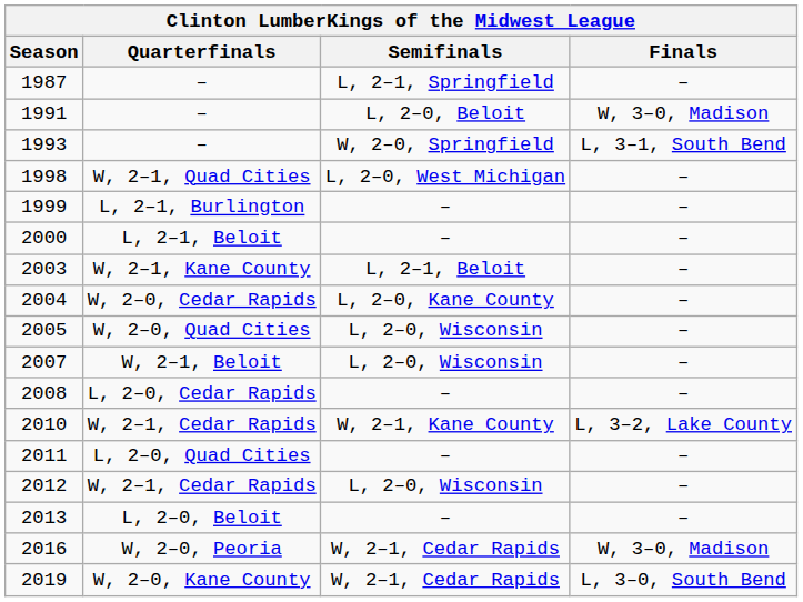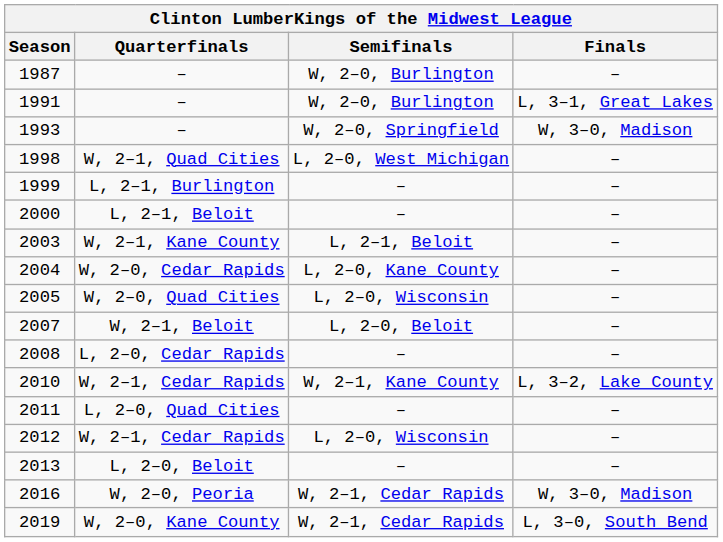 <table class="wikitable" style="text-align:center">
 <tr>
 <th colspan="9">Clinton LumberKings of the <a href='#'>Midwest League</a></th>
 </tr>
 <tr>
 <th>Season</th>
 <th>Quarterfinals</th>
 <th>Semifinals</th>
 <th>Finals</th>
 </tr>
 <tr>
 <td>1987</td>
 <td>–</td>
-<td>L, 2–1, <a href='#'>Springfield</a></td>
+<td>W, 2–0, <a href='#'>Burlington</a></td>
 <td>–</td>
 </tr>
 <tr>
 <td>1991</td>
 <td>–</td>
-<td>L, 2–0, <a href='#'>Beloit</a></td>
-<td>W, 3–0, <a href='#'>Madison</a></td>
+<td>W, 2–0, <a href='#'>Burlington</a></td>
+<td>L, 3–1, <a href='#'>Great Lakes</a></td>
 </tr>
 <tr>
 <td>1993</td>
 <td>–</td>
 <td>W, 2–0, <a href='#'>Springfield</a></td>
-<td>L, 3–1, <a href='#'>South Bend</a></td>
+<td>W, 3–0, <a href='#'>Madison</a></td>
 </tr>
 <tr>
 <td>1998</td>
 <td>W, 2–1, <a href='#'>Quad Cities</a></td>
 <td>L, 2–0, <a href='#'>West Michigan</a></td>
 <td>–</td>
 </tr>
 <tr>
 <td>1999</td>
 <td>L, 2–1, <a href='#'>Burlington</a></td>
 <td>–</td>
 <td>–</td>
 </tr>
 <tr>
 <td>2000</td>
 <td>L, 2–1, <a href='#'>Beloit</a></td>
 <td>–</td>
 <td>–</td>
 </tr>
 <tr>
 <td>2003</td>
 <td>W, 2–1, <a href='#'>Kane County</a></td>
 <td>L, 2–1, <a href='#'>Beloit</a></td>
 <td>–</td>
 </tr>
 <tr>
 <td>2004</td>
 <td>W, 2–0, <a href='#'>Cedar Rapids</a></td>
 <td>L, 2–0, <a href='#'>Kane County</a></td>
 <td>–</td>
 </tr>
 <tr>
 <td>2005</td>
 <td>W, 2–0, <a href='#'>Quad Cities</a></td>
 <td>L, 2–0, <a href='#'>Wisconsin</a></td>
 <td>–</td>
 </tr>
 <tr>
 <td>2007</td>
 <td>W, 2–1, <a href='#'>Beloit</a></td>
-<td>L, 2–0, <a href='#'>Wisconsin</a></td>
+<td>L, 2–0, <a href='#'>Beloit</a></td>
 <td>–</td>
 </tr>
 <tr>
 <td>2008</td>
 <td>L, 2–0, <a href='#'>Cedar Rapids</a></td>
 <td>–</td>
 <td>–</td>
 </tr>
 <tr>
 <td>2010</td>
 <td>W, 2–1, <a href='#'>Cedar Rapids</a></td>
 <td>W, 2–1, <a href='#'>Kane County</a></td>
 <td>L, 3–2, <a href='#'>Lake County</a></td>
 </tr>
 <tr>
 <td>2011</td>
 <td>L, 2–0, <a href='#'>Quad Cities</a></td>
 <td>–</td>
 <td>–</td>
 </tr>
 <tr>
 <td>2012</td>
 <td>W, 2–1, <a href='#'>Cedar Rapids</a></td>
 <td>L, 2–0, <a href='#'>Wisconsin</a></td>
 <td>–</td>
 </tr>
 <tr>
 <td>2013</td>
 <td>L, 2–0, <a href='#'>Beloit</a></td>
 <td>–</td>
 <td>–</td>
 </tr>
 <tr>
 <td>2016</td>
 <td>W, 2–0, <a href='#'>Peoria</a></td>
 <td>W, 2–1, <a href='#'>Cedar Rapids</a></td>
 <td>W, 3–0, <a href='#'>Madison</a></td>
 </tr>
 <tr>
 <td>2019</td>
 <td>W, 2–0, <a href='#'>Kane County</a></td>
 <td>W, 2–1, <a href='#'>Cedar Rapids</a></td>
 <td>L, 3–0, <a href='#'>South Bend</a></td>
 </tr>
 </table>
